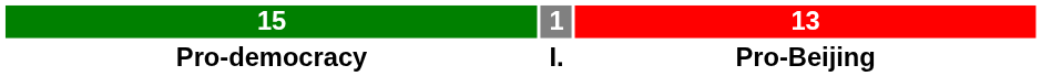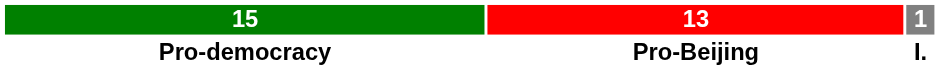 <table style="width:50%; text-align:center;">
 <tr style="color:white;">
 <td style="background:green; width:52%;"><strong>15</strong></td>
+<td style="background:red; width:45%;"><strong>13</strong></td>
 <td style="background:gray; width:3%;"><strong>1</strong></td>
-<td style="background:red; width:45%;"><strong>13</strong></td>
 </tr>
 <tr>
 <td><span><strong>Pro-democracy</strong></span></td>
+<td><span><strong>Pro-Beijing</strong></span></td>
 <td><span><strong>I.</strong></span></td>
-<td><span><strong>Pro-Beijing</strong></span></td>
 </tr>
 </table>
